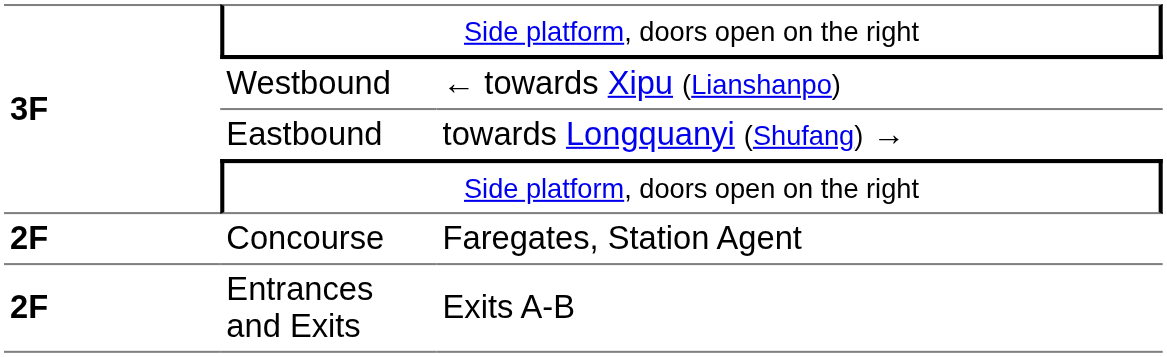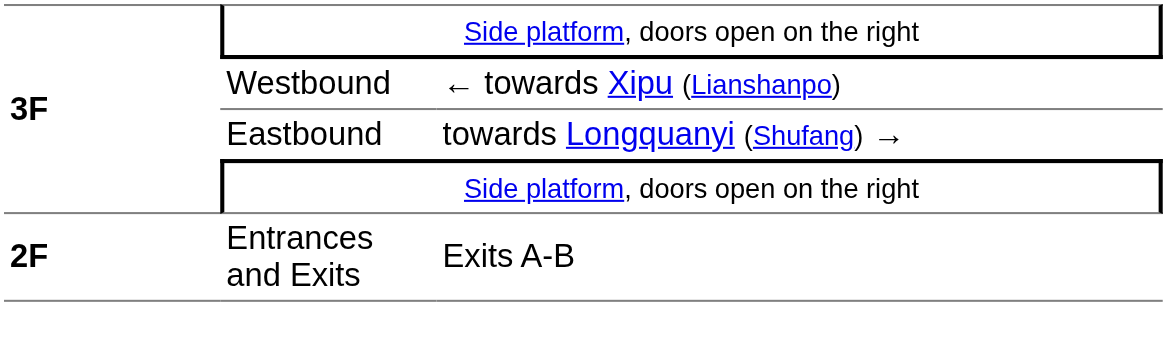 <table cellspacing=0 cellpadding=3>
 <tr>
 <td style="border-bottom:solid 1px gray;border-top:solid 1px gray;" rowspan=4 width=100><strong>3F</strong></td>
 <td style="border-right:solid 2px black;border-left:solid 2px black;border-top:solid 1px gray;border-bottom:solid 2px black;text-align:center;" colspan=2><small><a href='#'>Side platform</a>, doors open on the right</small></td>
 </tr>
 <tr>
 <td style="border-bottom:solid 1px gray;" width=100>Westbound</td>
 <td style="border-bottom:solid 1px gray;" width=350>←  towards <a href='#'>Xipu</a> <small>(<a href='#'>Lianshanpo</a>)</small></td>
 </tr>
 <tr>
 <td>Eastbound</td>
 <td>  towards <a href='#'>Longquanyi</a> <small>(<a href='#'>Shufang</a>)</small> →</td>
 </tr>
 <tr>
 <td style="border-right:solid 2px black;border-left:solid 2px black;border-top:solid 2px black;border-bottom:solid 1px gray;text-align:center;" colspan=2><small><a href='#'>Side platform</a>, doors open on the right</small></td>
 </tr>
 <tr>
 <td style="border-bottom:solid 1px gray;"><strong>2F</strong></td>
-<td style="border-bottom:solid 1px gray;">Concourse</td>
-<td style="border-bottom:solid 1px gray;">Faregates, Station Agent</td>
-</tr>
-<tr>
-<td style="border-bottom:solid 1px gray;"><strong>2F</strong></td>
 <td style="border-bottom:solid 1px gray;">Entrances and Exits</td>
 <td style="border-bottom:solid 1px gray;">Exits A-B</td>
 </tr>
 </table>
